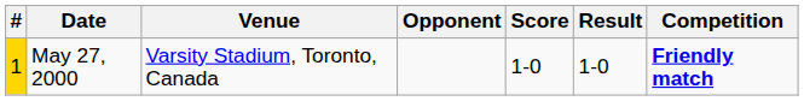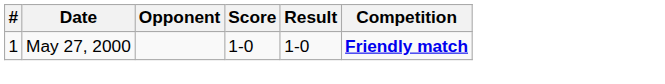 <table class="wikitable">
 <tr>
 <th>#</th>
 <th>Date</th>
-<th>Venue</th>
 <th>Opponent</th>
 <th>Score</th>
 <th>Result</th>
 <th>Competition</th>
 </tr>
 <tr>
-<td style="background: gold;">1</td>
+<td>1</td>
 <td>May 27, 2000</td>
-<td><a href='#'>Varsity Stadium</a>, Toronto, Canada</td>
 <td></td>
 <td>1-0</td>
 <td>1-0</td>
 <td><strong><a href='#'>Friendly match</a></strong></td>
 </tr>
 </table>
